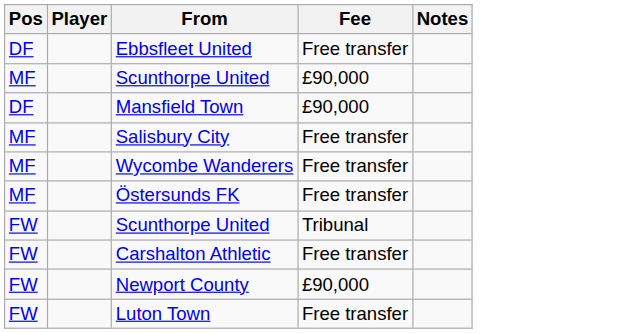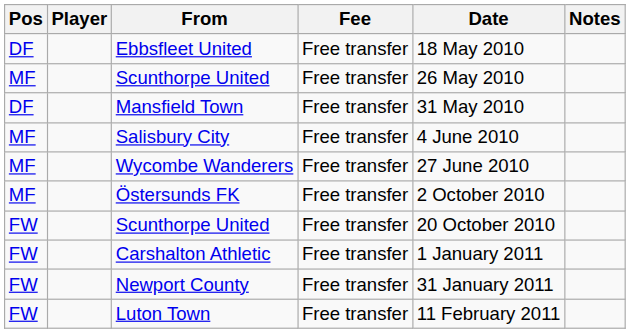 <table class="wikitable">
 <tr>
 <th>Pos</th>
 <th>Player</th>
 <th>From</th>
 <th>Fee</th>
+<th>Date</th>
 <th>Notes</th>
 </tr>
 <tr --->
 <td><a href='#'>DF</a></td>
 <td></td>
 <td><a href='#'>Ebbsfleet United</a></td>
 <td>Free transfer</td>
+<td>18 May 2010</td>
 <td></td>
 </tr>
 <tr --->
 <td><a href='#'>MF</a></td>
 <td></td>
 <td><a href='#'>Scunthorpe United</a></td>
-<td>£90,000</td>
+<td>Free transfer</td>
+<td>26 May 2010</td>
 <td></td>
 </tr>
 <tr --->
 <td><a href='#'>DF</a></td>
 <td></td>
 <td><a href='#'>Mansfield Town</a></td>
-<td>£90,000</td>
+<td>Free transfer</td>
+<td>31 May 2010</td>
 <td></td>
 </tr>
 <tr --->
 <td><a href='#'>MF</a></td>
 <td></td>
 <td><a href='#'>Salisbury City</a></td>
 <td>Free transfer</td>
+<td>4 June 2010</td>
 <td></td>
 </tr>
 <tr --->
 <td><a href='#'>MF</a></td>
 <td></td>
 <td><a href='#'>Wycombe Wanderers</a></td>
 <td>Free transfer</td>
+<td>27 June 2010</td>
 <td></td>
 </tr>
 <tr --->
 <td><a href='#'>MF</a></td>
 <td></td>
 <td><a href='#'>Östersunds FK</a></td>
 <td>Free transfer</td>
+<td>2 October 2010</td>
 <td></td>
 </tr>
 <tr --->
 <td><a href='#'>FW</a></td>
 <td></td>
 <td><a href='#'>Scunthorpe United</a></td>
-<td>Tribunal</td>
+<td>Free transfer</td>
+<td>20 October 2010</td>
 <td></td>
 </tr>
 <tr --->
 <td><a href='#'>FW</a></td>
 <td></td>
 <td><a href='#'>Carshalton Athletic</a></td>
 <td>Free transfer</td>
+<td>1 January 2011</td>
 <td></td>
 </tr>
 <tr --->
 <td><a href='#'>FW</a></td>
 <td></td>
 <td><a href='#'>Newport County</a></td>
-<td>£90,000</td>
+<td>Free transfer</td>
+<td>31 January 2011</td>
 <td></td>
 </tr>
 <tr --->
 <td><a href='#'>FW</a></td>
 <td></td>
 <td><a href='#'>Luton Town</a></td>
 <td>Free transfer</td>
+<td>11 February 2011</td>
 <td></td>
 </tr>
 </table>
